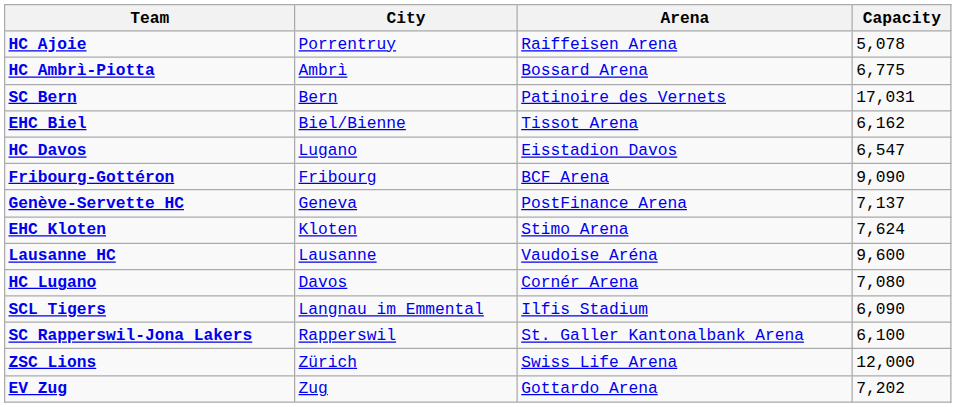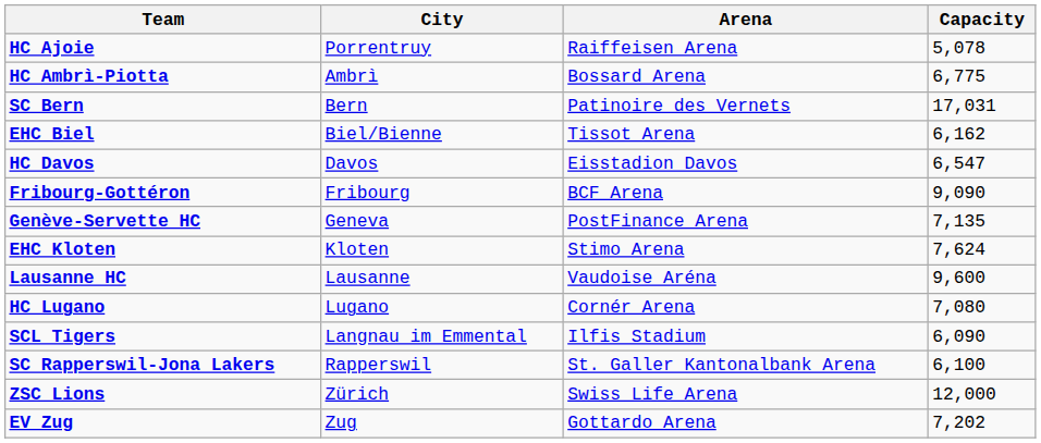 <table class="wikitable" style="text-align:left" width=60%>
 <tr>
 <th>Team</th>
 <th>City</th>
 <th>Arena</th>
 <th>Capacity</th>
 </tr>
 <tr>
 <td><strong><a href='#'>HC Ajoie</a></strong></td>
 <td><a href='#'>Porrentruy</a></td>
 <td><a href='#'>Raiffeisen Arena</a></td>
 <td>5,078</td>
 </tr>
 <tr>
 <td><strong><a href='#'>HC Ambrì-Piotta</a></strong></td>
 <td><a href='#'>Ambrì</a></td>
 <td><a href='#'>Bossard Arena</a></td>
 <td>6,775</td>
 </tr>
 <tr>
 <td><strong><a href='#'>SC Bern</a></strong></td>
 <td><a href='#'>Bern</a></td>
 <td><a href='#'>Patinoire des Vernets</a></td>
 <td>17,031</td>
 </tr>
 <tr>
 <td><strong><a href='#'>EHC Biel</a></strong></td>
 <td><a href='#'>Biel/Bienne</a></td>
 <td><a href='#'>Tissot Arena</a></td>
 <td>6,162</td>
 </tr>
 <tr>
 <td><strong><a href='#'>HC Davos</a></strong></td>
-<td><a href='#'>Lugano</a></td>
+<td><a href='#'>Davos</a></td>
 <td><a href='#'>Eisstadion Davos</a></td>
 <td>6,547</td>
 </tr>
 <tr>
 <td><strong><a href='#'>Fribourg-Gottéron</a></strong></td>
 <td><a href='#'>Fribourg</a></td>
 <td><a href='#'>BCF Arena</a></td>
 <td>9,090</td>
 </tr>
 <tr>
 <td><strong><a href='#'>Genève-Servette HC</a></strong></td>
 <td><a href='#'>Geneva</a></td>
 <td><a href='#'>PostFinance Arena</a></td>
-<td>7,137</td>
+<td>7,135</td>
 </tr>
 <tr>
 <td><strong><a href='#'>EHC Kloten</a></strong></td>
 <td><a href='#'>Kloten</a></td>
 <td><a href='#'>Stimo Arena</a></td>
 <td>7,624</td>
 </tr>
 <tr>
 <td><strong><a href='#'>Lausanne HC</a></strong></td>
 <td><a href='#'>Lausanne</a></td>
 <td><a href='#'>Vaudoise Aréna</a></td>
 <td>9,600</td>
 </tr>
 <tr>
 <td><strong><a href='#'>HC Lugano</a></strong></td>
-<td><a href='#'>Davos</a></td>
+<td><a href='#'>Lugano</a></td>
 <td><a href='#'>Cornér Arena</a></td>
 <td>7,080</td>
 </tr>
 <tr>
 <td><strong><a href='#'>SCL Tigers</a></strong></td>
 <td><a href='#'>Langnau im Emmental</a></td>
 <td><a href='#'>Ilfis Stadium</a></td>
 <td>6,090</td>
 </tr>
 <tr>
 <td><strong><a href='#'>SC Rapperswil-Jona Lakers</a></strong></td>
 <td><a href='#'>Rapperswil</a></td>
 <td><a href='#'>St. Galler Kantonalbank Arena</a></td>
 <td>6,100</td>
 </tr>
 <tr>
 <td><strong><a href='#'>ZSC Lions</a></strong></td>
 <td><a href='#'>Zürich</a></td>
 <td><a href='#'>Swiss Life Arena</a></td>
 <td>12,000</td>
 </tr>
 <tr>
 <td><strong><a href='#'>EV Zug</a></strong></td>
 <td><a href='#'>Zug</a></td>
 <td><a href='#'>Gottardo Arena</a></td>
 <td>7,202</td>
 </tr>
 </table>
